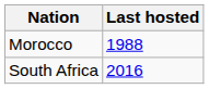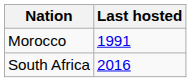 <table class="wikitable">
 <tr>
 <th>Nation</th>
 <th>Last hosted</th>
 </tr>
 <tr>
 <td>Morocco</td>
-<td><a href='#'>1988</a></td>
+<td><a href='#'>1991</a></td>
 </tr>
 <tr>
 <td>South Africa</td>
 <td><a href='#'>2016</a></td>
 </tr>
 </table>
